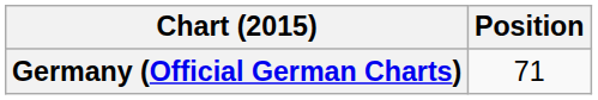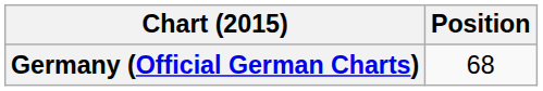 <table class="wikitable sortable plainrowheaders" style="text-align:center;">
 <tr>
 <th>Chart (2015)</th>
 <th>Position</th>
 </tr>
 <tr>
 <th scope="row">Germany (<a href='#'>Official German Charts</a>)</th>
-<td style="text-align:center;">71</td>
+<td style="text-align:center;">68</td>
 </tr>
 </table>
